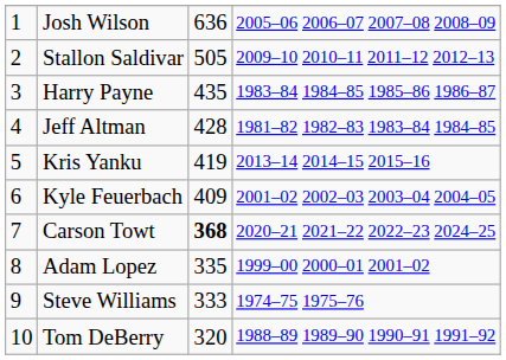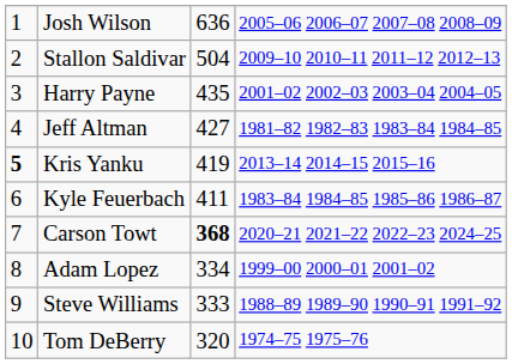 <table class="wikitable">
 <tr>
 </tr>
 <tr>
 <td>1</td>
 <td>Josh Wilson</td>
 <td>636</td>
 <td style="font-size:80%;"><a href='#'>2005–06</a> <a href='#'>2006–07</a> <a href='#'>2007–08</a> <a href='#'>2008–09</a></td>
 </tr>
 <tr>
 <td>2</td>
 <td>Stallon Saldivar</td>
-<td>505</td>
+<td>504</td>
 <td style="font-size:80%;"><a href='#'>2009–10</a> <a href='#'>2010–11</a> <a href='#'>2011–12</a> <a href='#'>2012–13</a></td>
 </tr>
 <tr>
 <td>3</td>
 <td>Harry Payne</td>
 <td>435</td>
-<td style="font-size:80%;"><a href='#'>1983–84</a> <a href='#'>1984–85</a> <a href='#'>1985–86</a> <a href='#'>1986–87</a></td>
+<td style="font-size:80%;"><a href='#'>2001–02</a> <a href='#'>2002–03</a> <a href='#'>2003–04</a> <a href='#'>2004–05</a></td>
 </tr>
 <tr>
 <td>4</td>
 <td>Jeff Altman</td>
-<td>428</td>
+<td>427</td>
 <td style="font-size:80%;"><a href='#'>1981–82</a> <a href='#'>1982–83</a> <a href='#'>1983–84</a> <a href='#'>1984–85</a></td>
 </tr>
 <tr>
-<td>5</td>
+<td><strong>5</strong></td>
 <td>Kris Yanku</td>
 <td>419</td>
 <td style="font-size:80%;"><a href='#'>2013–14</a> <a href='#'>2014–15</a> <a href='#'>2015–16</a></td>
 </tr>
 <tr>
 <td>6</td>
 <td>Kyle Feuerbach</td>
-<td>409</td>
-<td style="font-size:80%;"><a href='#'>2001–02</a> <a href='#'>2002–03</a> <a href='#'>2003–04</a> <a href='#'>2004–05</a></td>
+<td>411</td>
+<td style="font-size:80%;"><a href='#'>1983–84</a> <a href='#'>1984–85</a> <a href='#'>1985–86</a> <a href='#'>1986–87</a></td>
 </tr>
 <tr>
 <td>7</td>
 <td>Carson Towt</td>
 <td><strong>368</strong></td>
 <td style="font-size:80%;"><a href='#'>2020–21</a> <a href='#'>2021–22</a> <a href='#'>2022–23</a> <a href='#'>2024–25</a></td>
 </tr>
 <tr>
 <td>8</td>
 <td>Adam Lopez</td>
-<td>335</td>
+<td>334</td>
 <td style="font-size:80%;"><a href='#'>1999–00</a> <a href='#'>2000–01</a> <a href='#'>2001–02</a></td>
 </tr>
 <tr>
 <td>9</td>
 <td>Steve Williams</td>
 <td>333</td>
-<td style="font-size:80%;"><a href='#'>1974–75</a> <a href='#'>1975–76</a></td>
+<td style="font-size:80%;"><a href='#'>1988–89</a> <a href='#'>1989–90</a> <a href='#'>1990–91</a> <a href='#'>1991–92</a></td>
 </tr>
 <tr>
 <td>10</td>
 <td>Tom DeBerry</td>
 <td>320</td>
-<td style="font-size:80%;"><a href='#'>1988–89</a> <a href='#'>1989–90</a> <a href='#'>1990–91</a> <a href='#'>1991–92</a></td>
+<td style="font-size:80%;"><a href='#'>1974–75</a> <a href='#'>1975–76</a></td>
 </tr>
 </table>
